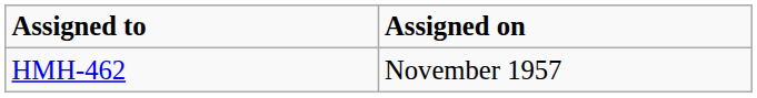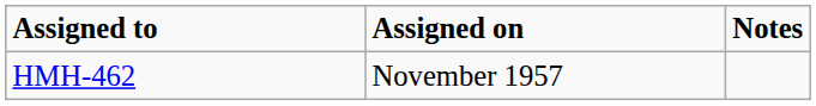 <table class="wikitable" style="width: 70%;">
 <tr>
 <td style="width: 200px;"><strong>Assigned to</strong></td>
 <td style="width: 200px;"><strong>Assigned on</strong></td>
+<td><strong>Notes</strong></td>
 </tr>
 <tr>
 <td><a href='#'>HMH-462</a></td>
 <td>November 1957</td>
+<td></td>
 </tr>
 </table>
